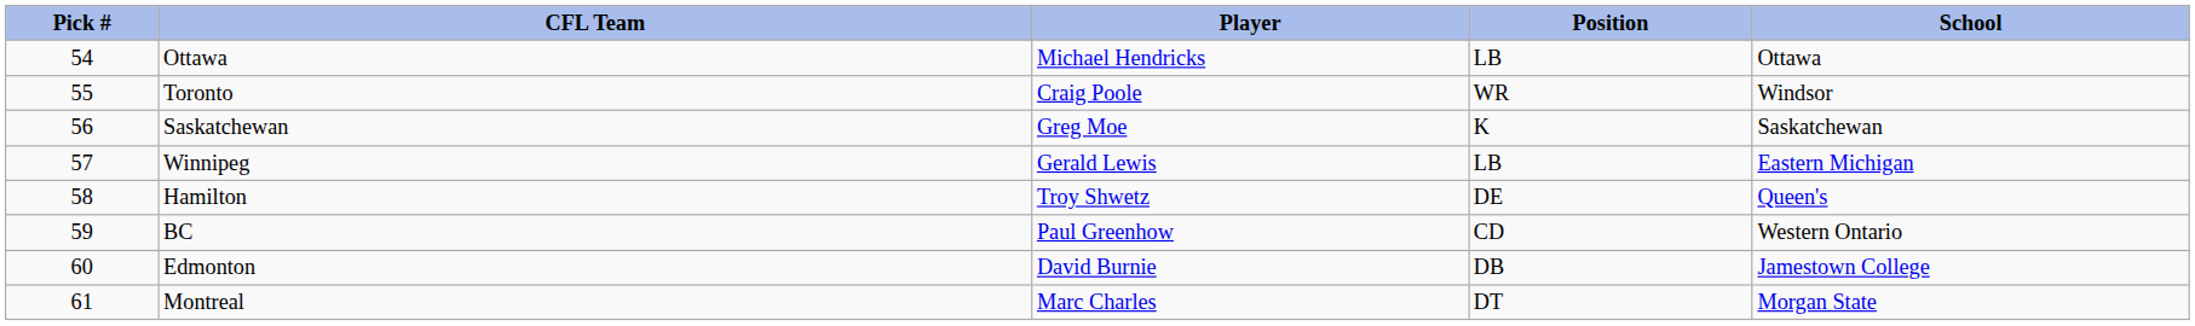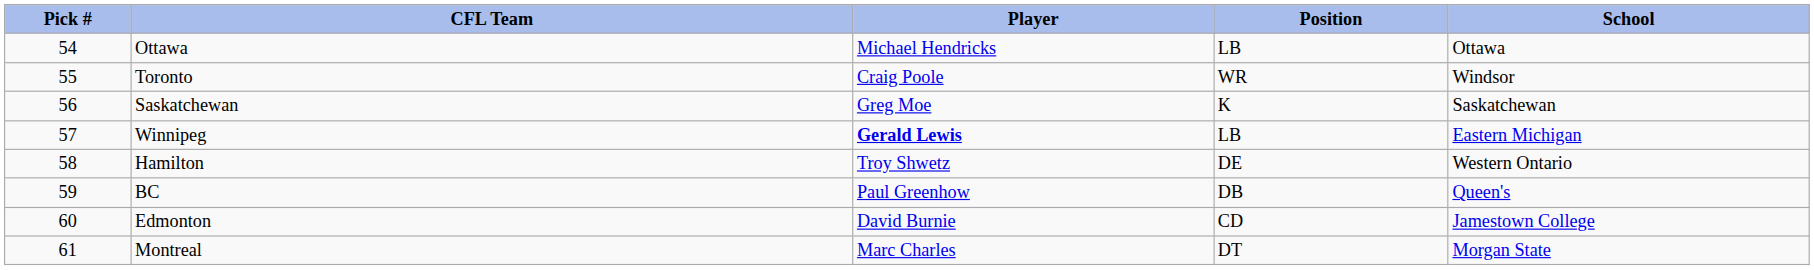 <table class="wikitable" style="width: 100%">
 <tr>
 <th style="background:#A8BDEC;" width=7%>Pick #</th>
 <th width=40% style="background:#A8BDEC;">CFL Team</th>
 <th width=20% style="background:#A8BDEC;">Player</th>
 <th width=13% style="background:#A8BDEC;">Position</th>
 <th width=20% style="background:#A8BDEC;">School</th>
 </tr>
 <tr>
 <td align=center>54</td>
 <td>Ottawa</td>
 <td><a href='#'>Michael Hendricks</a></td>
 <td>LB</td>
 <td>Ottawa</td>
 </tr>
 <tr>
 <td align=center>55</td>
 <td>Toronto</td>
 <td><a href='#'>Craig Poole</a></td>
 <td>WR</td>
 <td>Windsor</td>
 </tr>
 <tr>
 <td align=center>56</td>
 <td>Saskatchewan</td>
 <td><a href='#'>Greg Moe</a></td>
 <td>K</td>
 <td>Saskatchewan</td>
 </tr>
 <tr>
 <td align=center>57</td>
 <td>Winnipeg</td>
-<td><a href='#'>Gerald Lewis</a></td>
+<td><strong><a href='#'>Gerald Lewis</a></strong></td>
 <td>LB</td>
 <td><a href='#'>Eastern Michigan</a></td>
 </tr>
 <tr>
 <td align=center>58</td>
 <td>Hamilton</td>
 <td><a href='#'>Troy Shwetz</a></td>
 <td>DE</td>
-<td><a href='#'>Queen's</a></td>
+<td>Western Ontario</td>
 </tr>
 <tr>
 <td align=center>59</td>
 <td>BC</td>
 <td><a href='#'>Paul Greenhow</a></td>
-<td>CD</td>
-<td>Western Ontario</td>
+<td>DB</td>
+<td><a href='#'>Queen's</a></td>
 </tr>
 <tr>
 <td align=center>60</td>
 <td>Edmonton</td>
 <td><a href='#'>David Burnie</a></td>
-<td>DB</td>
+<td>CD</td>
 <td><a href='#'>Jamestown College</a></td>
 </tr>
 <tr>
 <td align=center>61</td>
 <td>Montreal</td>
 <td><a href='#'>Marc Charles</a></td>
 <td>DT</td>
 <td><a href='#'>Morgan State</a></td>
 </tr>
 </table>
